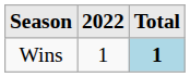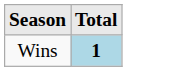 <table class=wikitable>
 <tr bgcolor=E9E9E9>
 <td><strong>Season</strong></td>
-<td><strong>2022</strong></td>
 <td><strong>Total</strong></td>
 </tr>
 <tr align=center>
 <td>Wins</td>
-<td>1</td>
 <td style="background: lightblue;"><strong>1</strong></td>
 </tr>
 </table>
